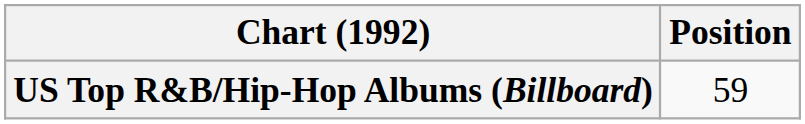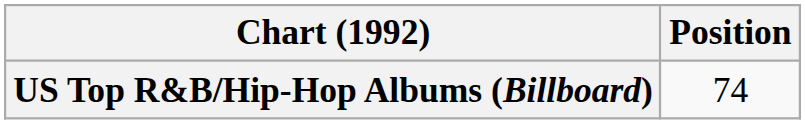 <table class="wikitable plainrowheaders" style="text-align:center">
 <tr>
 <th scope="col">Chart (1992)</th>
 <th scope="col">Position</th>
 </tr>
 <tr>
 <th scope="row">US Top R&B/Hip-Hop Albums (<em>Billboard</em>)</th>
-<td>59</td>
+<td>74</td>
 </tr>
 </table>
